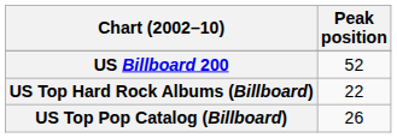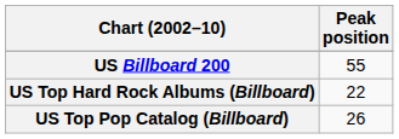 <table class = "wikitable plainrowheaders sortable">
 <tr>
 <th>Chart (2002–10)</th>
 <th>Peak<br>position</th>
 </tr>
 <tr>
 </tr>
 <tr>
 </tr>
 <tr>
 </tr>
 <tr>
 </tr>
 <tr>
 </tr>
 <tr>
 <th scope="row">US <a href='#'><em>Billboard</em> 200</a></th>
-<td style = "text-align:center;">52</td>
+<td style = "text-align:center;">55</td>
 </tr>
 <tr>
 <th scope="row">US Top Hard Rock Albums  (<em>Billboard</em>)</th>
 <td style = "text-align:center;">22</td>
 </tr>
 <tr>
 <th scope="row">US Top Pop Catalog (<em>Billboard</em>)</th>
 <td style = "text-align:center;">26</td>
 </tr>
 </table>
